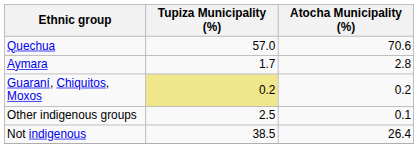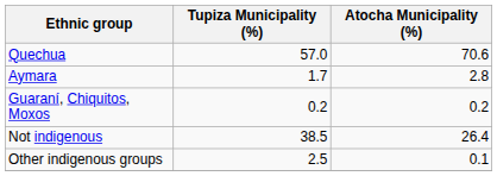 <table class="wikitable" border="1" style="width:35%;" border="1">
 <tr bgcolor=#EFEFEF>
 <th><strong>Ethnic group</strong></th>
 <th><strong>Tupiza Municipality (%)</strong></th>
 <th><strong>Atocha Municipality (%)</strong></th>
 </tr>
 <tr>
 <td><a href='#'>Quechua</a></td>
 <td align="right">57.0</td>
 <td align="right">70.6</td>
 </tr>
 <tr>
 <td><a href='#'>Aymara</a></td>
 <td align="right">1.7</td>
 <td align="right">2.8</td>
 </tr>
 <tr>
 <td><a href='#'>Guaraní</a>, <a href='#'>Chiquitos</a>, <a href='#'>Moxos</a></td>
-<td align="right" style="background: khaki;">0.2</td>
 <td align="right">0.2</td>
+<td align="right">0.2</td>
+</tr>
+<tr>
+<td>Not <a href='#'>indigenous</a></td>
+<td align="right">38.5</td>
+<td align="right">26.4</td>
 </tr>
 <tr>
 <td>Other indigenous groups</td>
 <td align="right">2.5</td>
 <td align="right">0.1</td>
 </tr>
 <tr>
-<td>Not <a href='#'>indigenous</a></td>
-<td align="right">38.5</td>
-<td align="right">26.4</td>
-</tr>
-<tr>
 </tr>
 </table>
